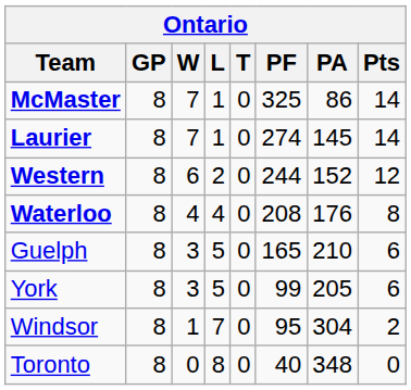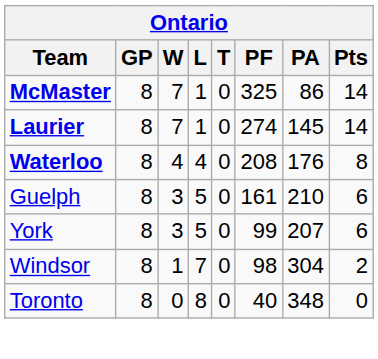 <table class="wikitable" align="left">
 <tr>
 <th colspan="8"><a href='#'>Ontario</a></th>
 </tr>
 <tr>
 <th>Team</th>
 <th>GP</th>
 <th>W</th>
 <th>L</th>
 <th>T</th>
 <th>PF</th>
 <th>PA</th>
 <th>Pts</th>
 </tr>
 <tr align="right">
 <td align="left"><strong><a href='#'>McMaster</a></strong></td>
 <td>8</td>
 <td>7</td>
 <td>1</td>
 <td>0</td>
 <td>325</td>
 <td>86</td>
 <td>14</td>
 </tr>
 <tr align="right">
 <td align="left"><strong><a href='#'>Laurier</a></strong></td>
 <td>8</td>
 <td>7</td>
 <td>1</td>
 <td>0</td>
 <td>274</td>
 <td>145</td>
 <td>14</td>
 </tr>
 <tr align="right">
-<td align="left"><strong><a href='#'>Western</a></strong></td>
-<td>8</td>
-<td>6</td>
-<td>2</td>
-<td>0</td>
-<td>244</td>
-<td>152</td>
-<td>12</td>
-</tr>
-<tr align="right">
 <td align="left"><strong><a href='#'>Waterloo</a></strong></td>
 <td>8</td>
 <td>4</td>
 <td>4</td>
 <td>0</td>
 <td>208</td>
 <td>176</td>
 <td>8</td>
 </tr>
 <tr align="right">
 <td align="left"><a href='#'>Guelph</a></td>
 <td>8</td>
 <td>3</td>
 <td>5</td>
 <td>0</td>
-<td>165</td>
+<td>161</td>
 <td>210</td>
 <td>6</td>
 </tr>
 <tr align="right">
 <td align="left"><a href='#'>York</a></td>
 <td>8</td>
 <td>3</td>
 <td>5</td>
 <td>0</td>
 <td>99</td>
-<td>205</td>
+<td>207</td>
 <td>6</td>
 </tr>
 <tr align="right">
 <td align="left"><a href='#'>Windsor</a></td>
 <td>8</td>
 <td>1</td>
 <td>7</td>
 <td>0</td>
-<td>95</td>
+<td>98</td>
 <td>304</td>
 <td>2</td>
 </tr>
 <tr align="right">
 <td align="left"><a href='#'>Toronto</a></td>
 <td>8</td>
 <td>0</td>
 <td>8</td>
 <td>0</td>
 <td>40</td>
 <td>348</td>
 <td>0</td>
 </tr>
 </table>
